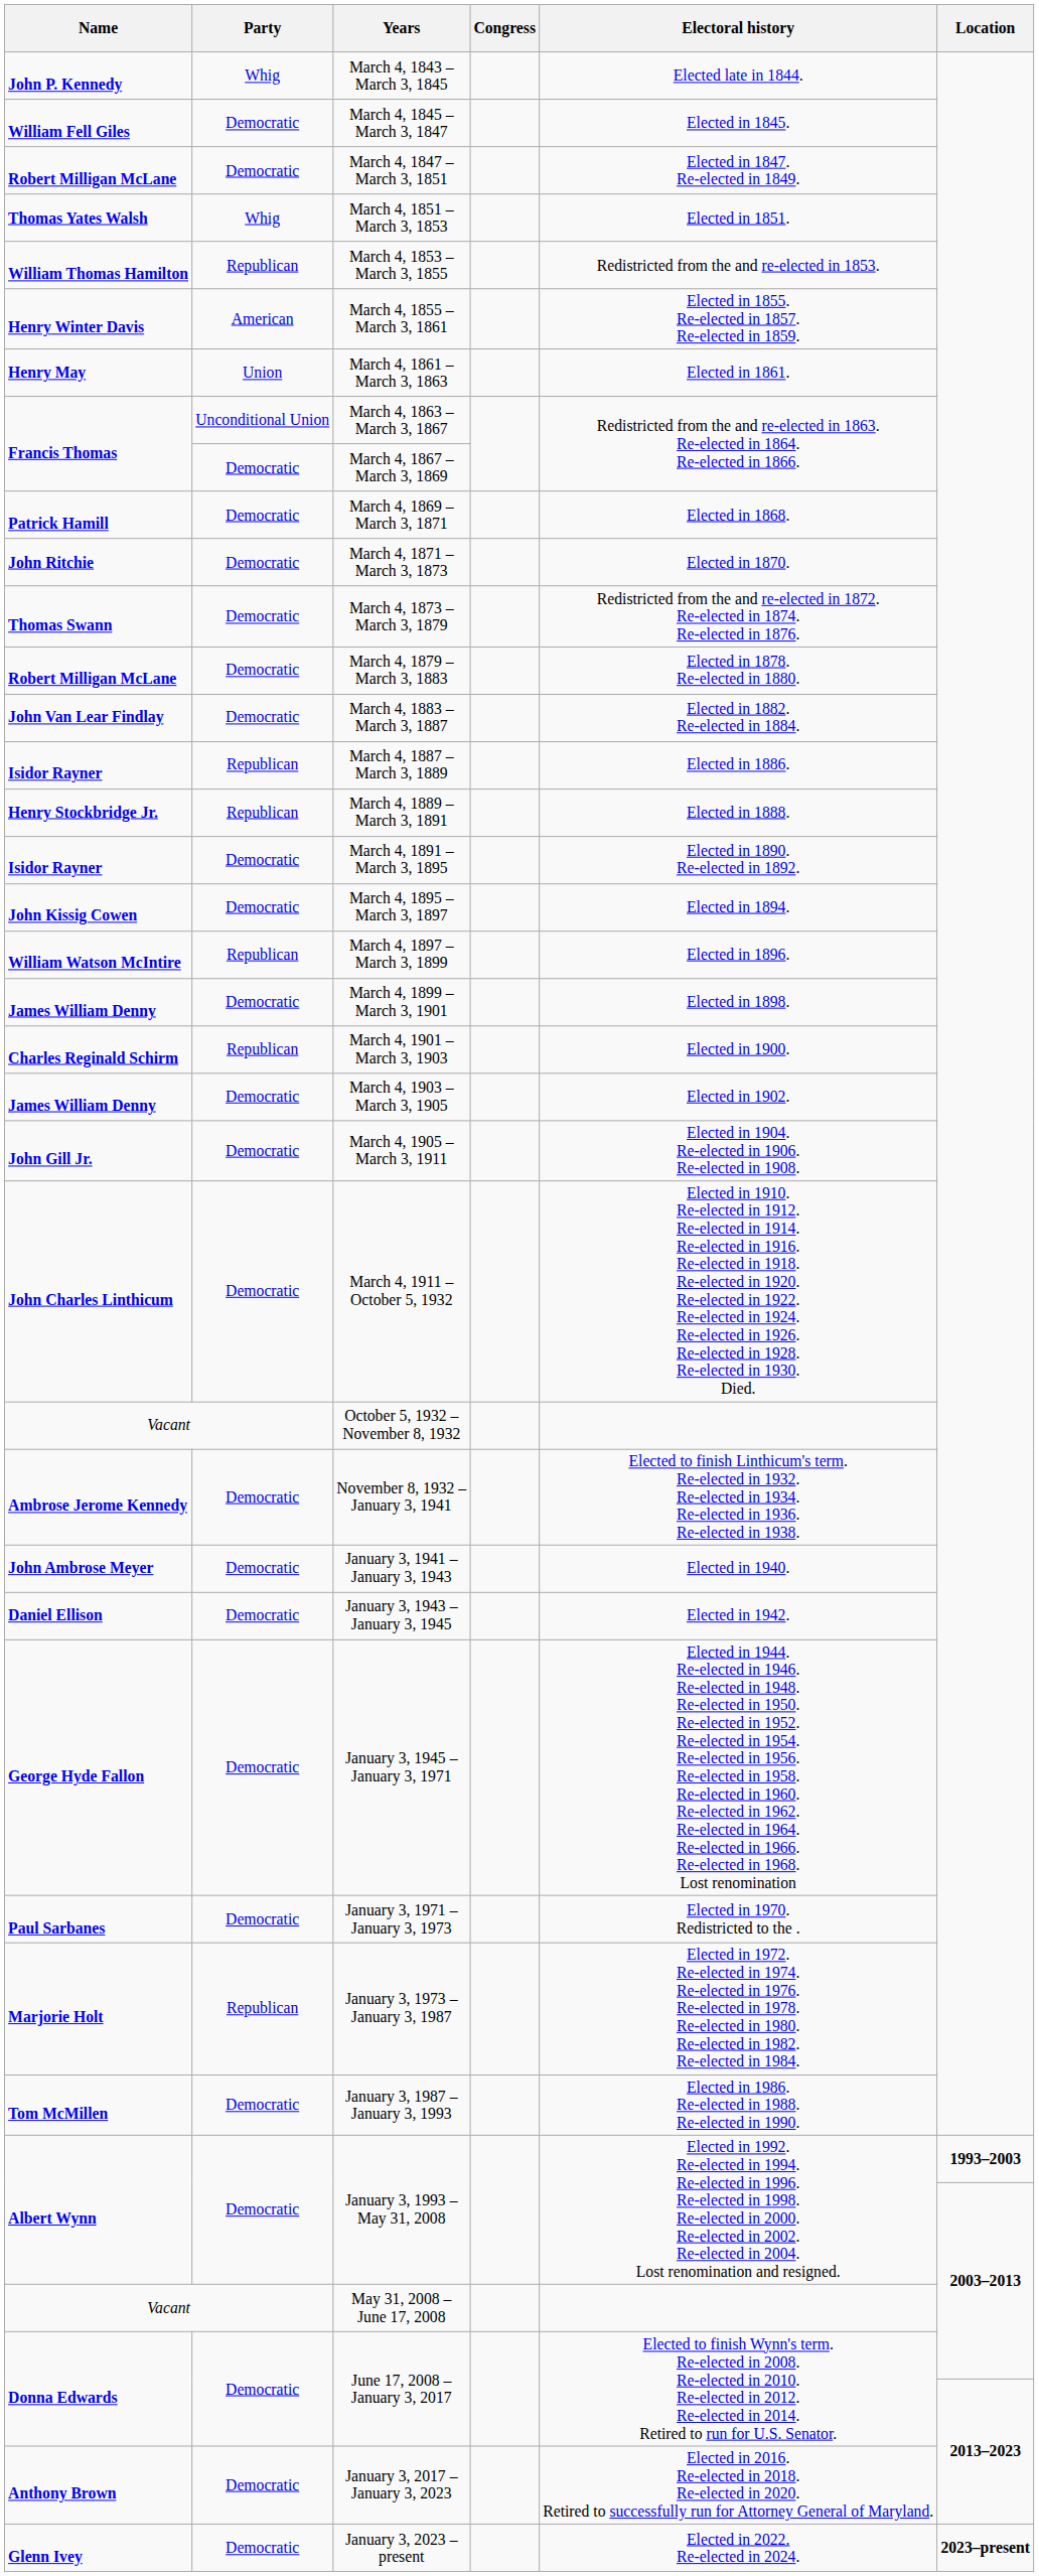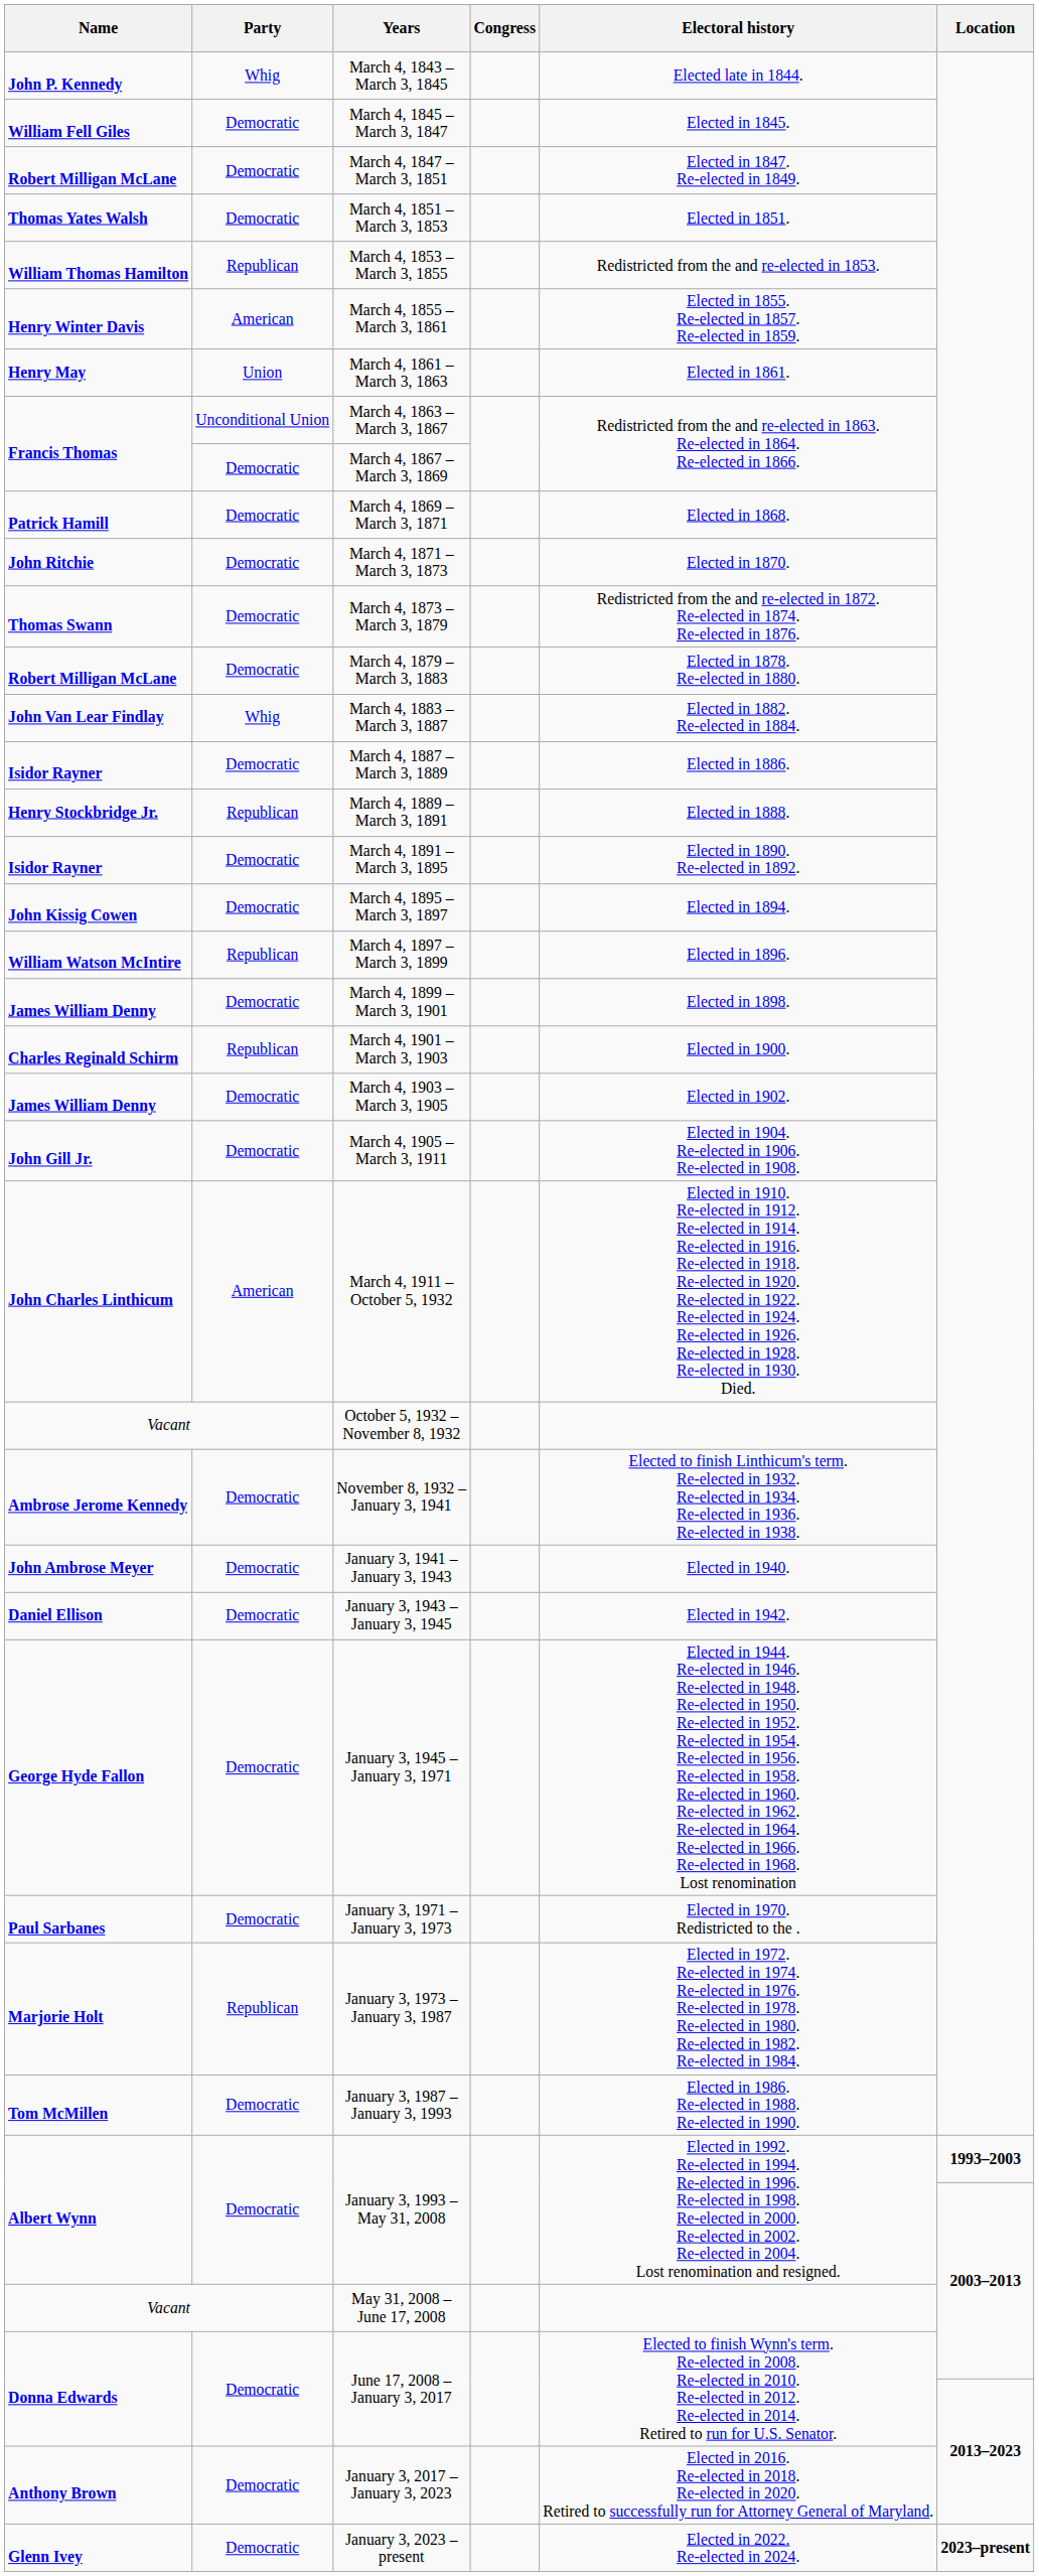 <table class="wikitable" style="text-align:center">
 <tr style="height:3em">
 <th>Name</th>
 <th>Party</th>
 <th>Years</th>
 <th>Congress</th>
 <th>Electoral history</th>
 <th>Location</th>
 </tr>
 <tr style="height:3em">
 <td align=left><br><strong><a href='#'>John P. Kennedy</a></strong><br></td>
 <td><a href='#'>Whig</a></td>
 <td nowrap>March 4, 1843 –<br>March 3, 1845</td>
 <td></td>
 <td><a href='#'>Elected late in 1844</a>.<br></td>
 <td rowspan=32></td>
 </tr>
 <tr style="height:3em">
 <td align=left><br><strong><a href='#'>William Fell Giles</a></strong><br></td>
 <td><a href='#'>Democratic</a></td>
 <td nowrap>March 4, 1845 –<br>March 3, 1847</td>
 <td></td>
 <td><a href='#'>Elected in 1845</a>.<br></td>
 </tr>
 <tr style="height:3em">
 <td align=left><br><strong><a href='#'>Robert Milligan McLane</a></strong><br></td>
 <td><a href='#'>Democratic</a></td>
 <td nowrap>March 4, 1847 –<br>March 3, 1851</td>
 <td></td>
 <td><a href='#'>Elected in 1847</a>.<br><a href='#'>Re-elected in 1849</a>.<br></td>
 </tr>
 <tr style="height:3em">
 <td align=left><strong><a href='#'>Thomas Yates Walsh</a></strong><br></td>
-<td><a href='#'>Whig</a></td>
+<td><a href='#'>Democratic</a></td>
 <td nowrap>March 4, 1851 –<br>March 3, 1853</td>
 <td></td>
 <td><a href='#'>Elected in 1851</a>.<br></td>
 </tr>
 <tr style="height:3em">
 <td align=left><br><strong><a href='#'>William Thomas Hamilton</a></strong><br></td>
 <td><a href='#'>Republican</a></td>
 <td nowrap>March 4, 1853 –<br>March 3, 1855</td>
 <td></td>
 <td>Redistricted from the  and <a href='#'>re-elected in 1853</a>.<br></td>
 </tr>
 <tr style="height:3em">
 <td align=left><br><strong><a href='#'>Henry Winter Davis</a></strong><br></td>
 <td><a href='#'>American</a></td>
 <td nowrap>March 4, 1855 –<br>March 3, 1861</td>
 <td></td>
 <td><a href='#'>Elected in 1855</a>.<br><a href='#'>Re-elected in 1857</a>.<br><a href='#'>Re-elected in 1859</a>.<br></td>
 </tr>
 <tr style="height:3em">
 <td align=left><strong><a href='#'>Henry May</a></strong><br></td>
 <td><a href='#'>Union</a></td>
 <td nowrap>March 4, 1861 –<br>March 3, 1863</td>
 <td></td>
 <td><a href='#'>Elected in 1861</a>.<br></td>
 </tr>
 <tr style="height:3em">
 <td align=left nowrap rowspan=2><br><strong><a href='#'>Francis Thomas</a></strong><br></td>
 <td><a href='#'>Unconditional Union</a></td>
 <td nowrap>March 4, 1863 –<br>March 3, 1867</td>
 <td rowspan=2></td>
 <td rowspan=2>Redistricted from the  and <a href='#'>re-elected in 1863</a>.<br><a href='#'>Re-elected in 1864</a>.<br><a href='#'>Re-elected in 1866</a>.<br></td>
 </tr>
 <tr style="height:3em">
 <td><a href='#'>Democratic</a></td>
 <td nowrap>March 4, 1867 –<br>March 3, 1869</td>
 </tr>
 <tr style="height:3em">
 <td align=left><br><strong><a href='#'>Patrick Hamill</a></strong><br></td>
 <td><a href='#'>Democratic</a></td>
 <td nowrap>March 4, 1869 –<br>March 3, 1871</td>
 <td></td>
 <td><a href='#'>Elected in 1868</a>.<br></td>
 </tr>
 <tr style="height:3em">
 <td align=left><strong><a href='#'>John Ritchie</a></strong><br></td>
 <td><a href='#'>Democratic</a></td>
 <td nowrap>March 4, 1871 –<br>March 3, 1873</td>
 <td></td>
 <td><a href='#'>Elected in 1870</a>.<br></td>
 </tr>
 <tr style="height:3em">
 <td align=left><br><strong><a href='#'>Thomas Swann</a></strong><br></td>
 <td><a href='#'>Democratic</a></td>
 <td nowrap>March 4, 1873 –<br>March 3, 1879</td>
 <td></td>
 <td>Redistricted from the  and <a href='#'>re-elected in 1872</a>.<br><a href='#'>Re-elected in 1874</a>.<br><a href='#'>Re-elected in 1876</a>.<br></td>
 </tr>
 <tr style="height:3em">
 <td align=left><br><strong><a href='#'>Robert Milligan McLane</a></strong><br></td>
 <td><a href='#'>Democratic</a></td>
 <td nowrap>March 4, 1879 –<br>March 3, 1883</td>
 <td></td>
 <td><a href='#'>Elected in 1878</a>.<br><a href='#'>Re-elected in 1880</a>.<br></td>
 </tr>
 <tr style="height:3em">
 <td align=left><strong><a href='#'>John Van Lear Findlay</a></strong><br></td>
-<td><a href='#'>Democratic</a></td>
+<td><a href='#'>Whig</a></td>
 <td nowrap>March 4, 1883 –<br>March 3, 1887</td>
 <td></td>
 <td><a href='#'>Elected in 1882</a>.<br><a href='#'>Re-elected in 1884</a>.<br></td>
 </tr>
 <tr style="height:3em">
 <td align=left><br><strong><a href='#'>Isidor Rayner</a></strong><br></td>
-<td><a href='#'>Republican</a></td>
+<td><a href='#'>Democratic</a></td>
 <td nowrap>March 4, 1887 –<br>March 3, 1889</td>
 <td></td>
 <td><a href='#'>Elected in 1886</a>.<br></td>
 </tr>
 <tr style="height:3em">
 <td align=left><strong><a href='#'>Henry Stockbridge Jr.</a></strong><br></td>
 <td><a href='#'>Republican</a></td>
 <td nowrap>March 4, 1889 –<br>March 3, 1891</td>
 <td></td>
 <td><a href='#'>Elected in 1888</a>.<br></td>
 </tr>
 <tr style="height:3em">
 <td align=left><br><strong><a href='#'>Isidor Rayner</a></strong><br></td>
 <td><a href='#'>Democratic</a></td>
 <td nowrap>March 4, 1891 –<br>March 3, 1895</td>
 <td></td>
 <td><a href='#'>Elected in 1890</a>.<br><a href='#'>Re-elected in 1892</a>.<br></td>
 </tr>
 <tr style="height:3em">
 <td align=left><br><strong><a href='#'>John Kissig Cowen</a></strong><br></td>
 <td><a href='#'>Democratic</a></td>
 <td nowrap>March 4, 1895 –<br>March 3, 1897</td>
 <td></td>
 <td><a href='#'>Elected in 1894</a>.<br></td>
 </tr>
 <tr style="height:3em">
 <td align=left><br><strong><a href='#'>William Watson McIntire</a></strong><br></td>
 <td><a href='#'>Republican</a></td>
 <td nowrap>March 4, 1897 –<br>March 3, 1899</td>
 <td></td>
 <td><a href='#'>Elected in 1896</a>.<br></td>
 </tr>
 <tr style="height:3em">
 <td align=left><br><strong><a href='#'>James William Denny</a></strong><br></td>
 <td><a href='#'>Democratic</a></td>
 <td nowrap>March 4, 1899 –<br>March 3, 1901</td>
 <td></td>
 <td><a href='#'>Elected in 1898</a>.<br></td>
 </tr>
 <tr style="height:3em">
 <td align=left><br><strong><a href='#'>Charles Reginald Schirm</a></strong><br></td>
 <td><a href='#'>Republican</a></td>
 <td nowrap>March 4, 1901 –<br>March 3, 1903</td>
 <td></td>
 <td><a href='#'>Elected in 1900</a>.<br></td>
 </tr>
 <tr style="height:3em">
 <td align=left><br><strong><a href='#'>James William Denny</a></strong><br></td>
 <td><a href='#'>Democratic</a></td>
 <td nowrap>March 4, 1903 –<br>March 3, 1905</td>
 <td></td>
 <td><a href='#'>Elected in 1902</a>.<br></td>
 </tr>
 <tr style="height:3em">
 <td align=left> <br> <strong><a href='#'>John Gill Jr.</a></strong><br></td>
 <td><a href='#'>Democratic</a></td>
 <td nowrap>March 4, 1905 –<br>March 3, 1911</td>
 <td></td>
 <td><a href='#'>Elected in 1904</a>.<br><a href='#'>Re-elected in 1906</a>.<br><a href='#'>Re-elected in 1908</a>.<br></td>
 </tr>
 <tr style="height:3em">
 <td align=left><br><strong><a href='#'>John Charles Linthicum</a></strong><br></td>
-<td><a href='#'>Democratic</a></td>
+<td><a href='#'>American</a></td>
 <td nowrap>March 4, 1911 –<br>October 5, 1932</td>
 <td></td>
 <td><a href='#'>Elected in 1910</a>.<br><a href='#'>Re-elected in 1912</a>.<br><a href='#'>Re-elected in 1914</a>.<br><a href='#'>Re-elected in 1916</a>.<br><a href='#'>Re-elected in 1918</a>.<br><a href='#'>Re-elected in 1920</a>.<br><a href='#'>Re-elected in 1922</a>.<br><a href='#'>Re-elected in 1924</a>.<br><a href='#'>Re-elected in 1926</a>.<br><a href='#'>Re-elected in 1928</a>.<br><a href='#'>Re-elected in 1930</a>.<br>Died.</td>
 </tr>
 <tr style="height:3em">
 <td colspan="2"><em>Vacant</em></td>
 <td>October 5, 1932 –<br>November 8, 1932</td>
 <td></td>
 <td></td>
 </tr>
 <tr style="height:3em">
 <td align=left><br><strong><a href='#'>Ambrose Jerome Kennedy</a></strong><br></td>
 <td><a href='#'>Democratic</a></td>
 <td nowrap>November 8, 1932 –<br>January 3, 1941</td>
 <td></td>
 <td><a href='#'>Elected to finish Linthicum's term</a>.<br><a href='#'>Re-elected in 1932</a>.<br><a href='#'>Re-elected in 1934</a>.<br><a href='#'>Re-elected in 1936</a>.<br><a href='#'>Re-elected in 1938</a>.<br></td>
 </tr>
 <tr style="height:3em">
 <td align=left><strong><a href='#'>John Ambrose Meyer</a></strong><br></td>
 <td><a href='#'>Democratic</a></td>
 <td nowrap>January 3, 1941 –<br>January 3, 1943</td>
 <td></td>
 <td><a href='#'>Elected in 1940</a>.<br></td>
 </tr>
 <tr style="height:3em">
 <td align=left><strong><a href='#'>Daniel Ellison</a></strong><br></td>
 <td><a href='#'>Democratic</a></td>
 <td nowrap>January 3, 1943 –<br>January 3, 1945</td>
 <td></td>
 <td><a href='#'>Elected in 1942</a>.<br></td>
 </tr>
 <tr style="height:3em">
 <td align=left><br><strong><a href='#'>George Hyde Fallon</a></strong><br></td>
 <td><a href='#'>Democratic</a></td>
 <td nowrap>January 3, 1945 –<br>January 3, 1971</td>
 <td></td>
 <td><a href='#'>Elected in 1944</a>.<br><a href='#'>Re-elected in 1946</a>.<br><a href='#'>Re-elected in 1948</a>.<br><a href='#'>Re-elected in 1950</a>.<br><a href='#'>Re-elected in 1952</a>.<br><a href='#'>Re-elected in 1954</a>.<br><a href='#'>Re-elected in 1956</a>.<br><a href='#'>Re-elected in 1958</a>.<br><a href='#'>Re-elected in 1960</a>.<br><a href='#'>Re-elected in 1962</a>.<br><a href='#'>Re-elected in 1964</a>.<br><a href='#'>Re-elected in 1966</a>.<br><a href='#'>Re-elected in 1968</a>.<br>Lost renomination</td>
 </tr>
 <tr style="height:3em">
 <td align=left><br><strong><a href='#'>Paul Sarbanes</a></strong><br></td>
 <td><a href='#'>Democratic</a></td>
 <td nowrap>January 3, 1971 –<br>January 3, 1973</td>
 <td></td>
 <td><a href='#'>Elected in 1970</a>.<br>Redistricted to the .</td>
 </tr>
 <tr style="height:3em">
 <td align=left><br><strong><a href='#'>Marjorie Holt</a></strong><br></td>
 <td><a href='#'>Republican</a></td>
 <td nowrap>January 3, 1973 –<br>January 3, 1987</td>
 <td></td>
 <td><a href='#'>Elected in 1972</a>.<br><a href='#'>Re-elected in 1974</a>.<br><a href='#'>Re-elected in 1976</a>.<br><a href='#'>Re-elected in 1978</a>.<br><a href='#'>Re-elected in 1980</a>.<br><a href='#'>Re-elected in 1982</a>.<br><a href='#'>Re-elected in 1984</a>.<br></td>
 </tr>
 <tr style="height:3em">
 <td align=left><br><strong><a href='#'>Tom McMillen</a></strong><br></td>
 <td><a href='#'>Democratic</a></td>
 <td nowrap>January 3, 1987 –<br>January 3, 1993</td>
 <td></td>
 <td><a href='#'>Elected in 1986</a>.<br><a href='#'>Re-elected in 1988</a>.<br><a href='#'>Re-elected in 1990</a>.<br></td>
 </tr>
 <tr style="height:3em">
 <td rowspan=2 align=left><br><strong><a href='#'>Albert Wynn</a></strong><br></td>
 <td rowspan=2 ><a href='#'>Democratic</a></td>
 <td rowspan=2 nowrap>January 3, 1993 –<br>May 31, 2008</td>
 <td rowspan=2></td>
 <td rowspan=2><a href='#'>Elected in 1992</a>.<br><a href='#'>Re-elected in 1994</a>.<br><a href='#'>Re-elected in 1996</a>.<br><a href='#'>Re-elected in 1998</a>.<br><a href='#'>Re-elected in 2000</a>.<br><a href='#'>Re-elected in 2002</a>.<br><a href='#'>Re-elected in 2004</a>.<br>Lost renomination and resigned.</td>
 <td><strong>1993–2003</strong><br></td>
 </tr>
 <tr style="height:3em">
 <td rowspan=3><strong>2003–2013</strong><br></td>
 </tr>
 <tr style="height:3em">
 <td colspan="2"><em>Vacant</em></td>
 <td>May 31, 2008 –<br>June 17, 2008</td>
 <td></td>
 <td></td>
 </tr>
 <tr style="height:3em">
 <td rowspan=2 align=left><br><strong><a href='#'>Donna Edwards</a></strong><br></td>
 <td rowspan=2 ><a href='#'>Democratic</a></td>
 <td rowspan=2 nowrap>June 17, 2008 –<br>January 3, 2017</td>
 <td rowspan=2></td>
 <td rowspan=2><a href='#'>Elected to finish Wynn's term</a>.<br><a href='#'>Re-elected in 2008</a>.<br><a href='#'>Re-elected in 2010</a>.<br><a href='#'>Re-elected in 2012</a>.<br><a href='#'>Re-elected in 2014</a>.<br>Retired to <a href='#'>run for U.S. Senator</a>.</td>
 </tr>
 <tr style="height:3em">
 <td rowspan=2><strong>2013–2023</strong><br></td>
 </tr>
 <tr style="height:3em">
 <td align=left><br><strong><a href='#'>Anthony Brown</a></strong><br></td>
 <td><a href='#'>Democratic</a></td>
 <td nowrap>January 3, 2017 –<br>January 3, 2023</td>
 <td></td>
 <td><a href='#'>Elected in 2016</a>.<br><a href='#'>Re-elected in 2018</a>.<br><a href='#'>Re-elected in 2020</a>.<br>Retired to <a href='#'>successfully run for Attorney General of Maryland</a>.</td>
 </tr>
 <tr style="height:3em">
 <td align=left><br><strong><a href='#'>Glenn Ivey</a></strong><br></td>
 <td><a href='#'>Democratic</a></td>
 <td>January 3, 2023 –<br>present</td>
 <td></td>
 <td><a href='#'>Elected in 2022.</a><br><a href='#'>Re-elected in 2024</a>.</td>
 <td><strong>2023–present</strong><br></td>
 </tr>
 </table>
